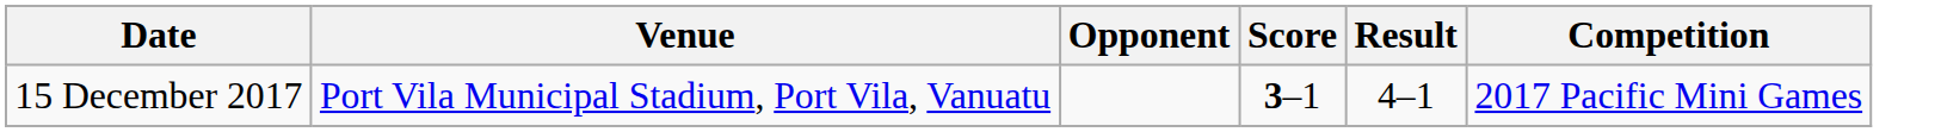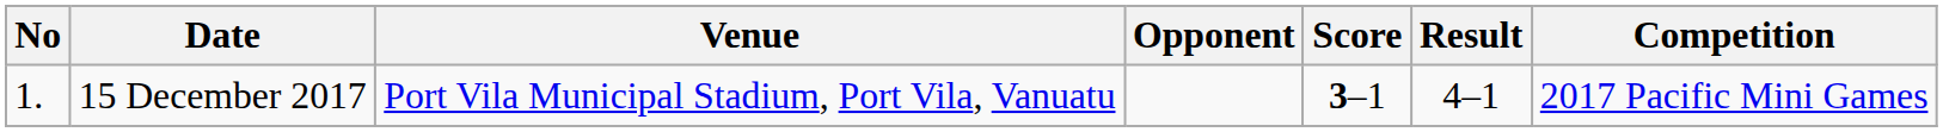 <table class="wikitable" style="font-size:100%;">
 <tr>
+<th>No</th>
 <th>Date</th>
 <th>Venue</th>
 <th>Opponent</th>
 <th>Score</th>
 <th>Result</th>
 <th>Competition</th>
 </tr>
 <tr>
+<td>1.</td>
 <td>15 December 2017</td>
 <td><a href='#'>Port Vila Municipal Stadium</a>, <a href='#'>Port Vila</a>, <a href='#'>Vanuatu</a></td>
 <td></td>
 <td align=center><strong>3</strong>–1</td>
 <td align=center>4–1</td>
 <td><a href='#'>2017 Pacific Mini Games</a></td>
 </tr>
 </table>
